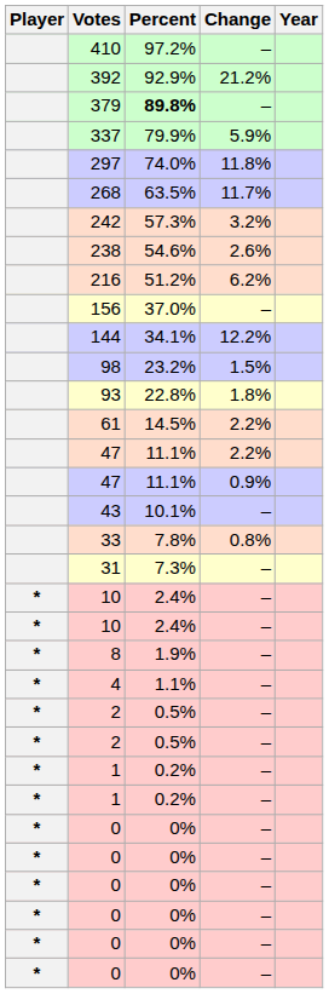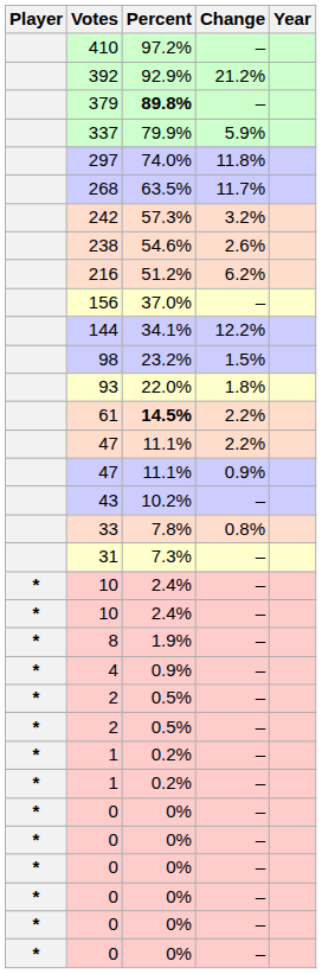 <table class="wikitable sortable plainrowheaders">
 <tr>
 <th scope="col">Player</th>
 <th scope="col">Votes</th>
 <th scope="col">Percent</th>
 <th scope="col">Change</th>
 <th scope="col">Year</th>
 </tr>
 <tr bgcolor=ccffcc>
 <th scope="row"><strong><em></em></strong></th>
 <td align="right">410</td>
 <td align="right">97.2%</td>
 <td align="right">–</td>
 <td align="right"></td>
 </tr>
 <tr bgcolor=ccffcc>
 <th scope="row"><strong><em></em></strong></th>
 <td align="right">392</td>
 <td align="right">92.9%</td>
 <td align="right">21.2%</td>
 <td align="right"></td>
 </tr>
 <tr bgcolor=ccffcc>
 <th scope="row"><strong><em></em></strong></th>
 <td align="right">379</td>
 <td align="right"><strong>89.8%</strong></td>
 <td align="right">–</td>
 <td align="right"></td>
 </tr>
 <tr bgcolor=ccffcc>
 <th scope="row"><strong><em></em></strong></th>
 <td align="right">337</td>
 <td align="right">79.9%</td>
 <td align="right">5.9%</td>
 <td align="right"></td>
 </tr>
 <tr bgcolor=ccccff>
 <th scope="row"><em></em></th>
 <td align="right">297</td>
 <td align="right">74.0%</td>
 <td align="right">11.8%</td>
 <td align="right"></td>
 </tr>
 <tr bgcolor=ccccff>
 <th scope="row"><em></em></th>
 <td align="right">268</td>
 <td align="right">63.5%</td>
 <td align="right">11.7%</td>
 <td align="right"></td>
 </tr>
 <tr bgcolor=ffddcc>
 <th scope="row"></th>
 <td align="right">242</td>
 <td align="right">57.3%</td>
 <td align="right">3.2%</td>
 <td align="right"></td>
 </tr>
 <tr bgcolor=ffddcc>
 <th scope="row"></th>
 <td align="right">238</td>
 <td align="right">54.6%</td>
 <td align="right">2.6%</td>
 <td align="right"></td>
 </tr>
 <tr bgcolor=ffddcc>
 <th scope="row"></th>
 <td align="right">216</td>
 <td align="right">51.2%</td>
 <td align="right">6.2%</td>
 <td align="right"></td>
 </tr>
 <tr bgcolor=ffffcc>
 <th scope="row"></th>
 <td align="right">156</td>
 <td align="right">37.0%</td>
 <td align="right">–</td>
 <td align="right"></td>
 </tr>
 <tr bgcolor=ccccff>
 <th scope="row"><em></em></th>
 <td align="right">144</td>
 <td align="right">34.1%</td>
 <td align="right">12.2%</td>
 <td align="right"></td>
 </tr>
 <tr bgcolor=ccccff>
 <th scope="row"><em></em></th>
 <td align="right">98</td>
 <td align="right">23.2%</td>
 <td align="right">1.5%</td>
 <td align="right"></td>
 </tr>
 <tr bgcolor=ffffcc>
 <th scope="row"></th>
 <td align="right">93</td>
-<td align="right">22.8%</td>
+<td align="right">22.0%</td>
 <td align="right">1.8%</td>
 <td align="right"></td>
 </tr>
 <tr bgcolor=ffddcc>
 <th scope="row"></th>
 <td align="right">61</td>
-<td align="right">14.5%</td>
+<td align="right"><strong>14.5%</strong></td>
 <td align="right">2.2%</td>
 <td align="right"></td>
 </tr>
 <tr bgcolor=ffddcc>
 <th scope="row"></th>
 <td align="right">47</td>
 <td align="right">11.1%</td>
 <td align="right">2.2%</td>
 <td align="right"></td>
 </tr>
 <tr bgcolor=ccccff>
 <th scope="row"><em></em></th>
 <td align="right">47</td>
 <td align="right">11.1%</td>
 <td align="right">0.9%</td>
 <td align="right"></td>
 </tr>
 <tr bgcolor=ccccff>
 <th scope="row"><em></em></th>
 <td align="right">43</td>
-<td align="right">10.1%</td>
+<td align="right">10.2%</td>
 <td align="right">–</td>
 <td align="right"></td>
 </tr>
 <tr bgcolor=ffddcc>
 <th scope="row"></th>
 <td align="right">33</td>
 <td align="right">7.8%</td>
 <td align="right">0.8%</td>
 <td align="right"></td>
 </tr>
 <tr bgcolor=ffffcc>
 <th scope="row"></th>
 <td align="right">31</td>
 <td align="right">7.3%</td>
 <td align="right">–</td>
 <td align="right"></td>
 </tr>
 <tr bgcolor=ffcccc>
 <th scope="row">*</th>
 <td align="right">10</td>
 <td align="right">2.4%</td>
 <td align="right">–</td>
 <td align="right"></td>
 </tr>
 <tr bgcolor=ffcccc>
 <th scope="row">*</th>
 <td align="right">10</td>
 <td align="right">2.4%</td>
 <td align="right">–</td>
 <td align="right"></td>
 </tr>
 <tr bgcolor=ffcccc>
 <th scope="row">*</th>
 <td align="right">8</td>
 <td align="right">1.9%</td>
 <td align="right">–</td>
 <td align="right"></td>
 </tr>
 <tr bgcolor=ffcccc>
 <th scope="row">*</th>
 <td align="right">4</td>
-<td align="right">1.1%</td>
+<td align="right">0.9%</td>
 <td align="right">–</td>
 <td align="right"></td>
 </tr>
 <tr bgcolor=ffcccc>
 <th scope="row">*</th>
 <td align="right">2</td>
 <td align="right">0.5%</td>
 <td align="right">–</td>
 <td align="right"></td>
 </tr>
 <tr bgcolor=ffcccc>
 <th scope="row">*</th>
 <td align="right">2</td>
 <td align="right">0.5%</td>
 <td align="right">–</td>
 <td align="right"></td>
 </tr>
 <tr bgcolor=ffcccc>
 <th scope="row">*</th>
 <td align="right">1</td>
 <td align="right">0.2%</td>
 <td align="right">–</td>
 <td align="right"></td>
 </tr>
 <tr bgcolor=ffcccc>
 <th scope="row">*</th>
 <td align="right">1</td>
 <td align="right">0.2%</td>
 <td align="right">–</td>
 <td align="right"></td>
 </tr>
 <tr bgcolor=ffcccc>
 <th scope="row">*</th>
 <td align="right">0</td>
 <td align="right">0%</td>
 <td align="right">–</td>
 <td align="right"></td>
 </tr>
 <tr bgcolor=ffcccc>
 <th scope="row">*</th>
 <td align="right">0</td>
 <td align="right">0%</td>
 <td align="right">–</td>
 <td align="right"></td>
 </tr>
 <tr bgcolor=ffcccc>
 <th scope="row">*</th>
 <td align="right">0</td>
 <td align="right">0%</td>
 <td align="right">–</td>
 <td align="right"></td>
 </tr>
 <tr bgcolor=ffcccc>
 <th scope="row">*</th>
 <td align="right">0</td>
 <td align="right">0%</td>
 <td align="right">–</td>
 <td align="right"></td>
 </tr>
 <tr bgcolor=ffcccc>
 <th scope="row">*</th>
 <td align="right">0</td>
 <td align="right">0%</td>
 <td align="right">–</td>
 <td align="right"></td>
 </tr>
 <tr bgcolor=ffcccc>
 <th scope="row">*</th>
 <td align="right">0</td>
 <td align="right">0%</td>
 <td align="right">–</td>
 <td align="right"></td>
 </tr>
 </table>
